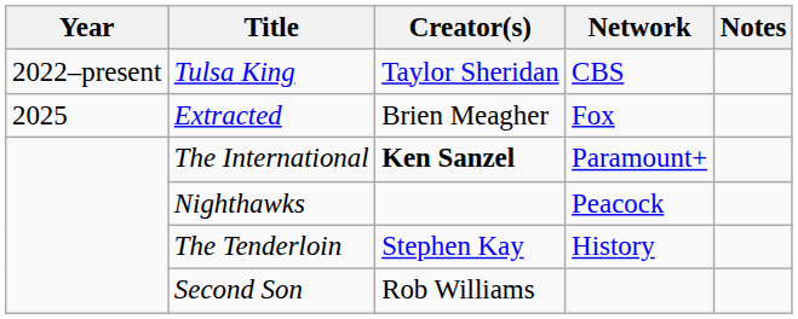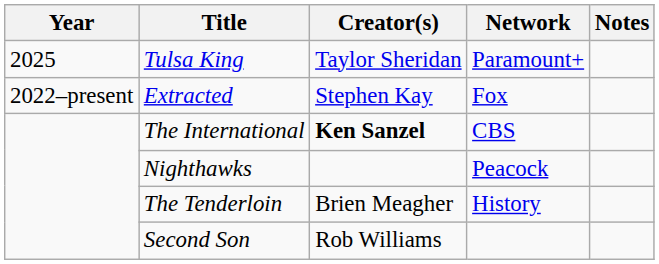 <table class="wikitable sortable">
 <tr>
 <th>Year</th>
 <th>Title</th>
 <th>Creator(s)</th>
 <th>Network</th>
 <th>Notes</th>
 </tr>
 <tr>
-<td>2022–present</td>
+<td>2025</td>
 <td><em><a href='#'>Tulsa King</a></em></td>
 <td><a href='#'>Taylor Sheridan</a></td>
-<td><a href='#'>CBS</a></td>
+<td><a href='#'>Paramount+</a></td>
 <td></td>
 </tr>
 <tr>
-<td>2025</td>
+<td>2022–present</td>
 <td><em><a href='#'>Extracted</a></em></td>
-<td>Brien Meagher</td>
+<td><a href='#'>Stephen Kay</a></td>
 <td><a href='#'>Fox</a></td>
 <td></td>
 </tr>
 <tr>
 <td style="text-align:center;" rowspan="4"></td>
 <td><em>The International</em></td>
 <td><strong>Ken Sanzel</strong></td>
-<td><a href='#'>Paramount+</a></td>
+<td><a href='#'>CBS</a></td>
 <td></td>
 </tr>
 <tr>
 <td><em>Nighthawks</em></td>
 <td></td>
 <td><a href='#'>Peacock</a></td>
 <td></td>
 </tr>
 <tr>
 <td><em>The Tenderloin</em></td>
-<td><a href='#'>Stephen Kay</a></td>
+<td>Brien Meagher</td>
 <td><a href='#'>History</a></td>
 <td></td>
 </tr>
 <tr>
 <td><em>Second Son</em></td>
 <td>Rob Williams</td>
 <td></td>
 <td></td>
 </tr>
 </table>
